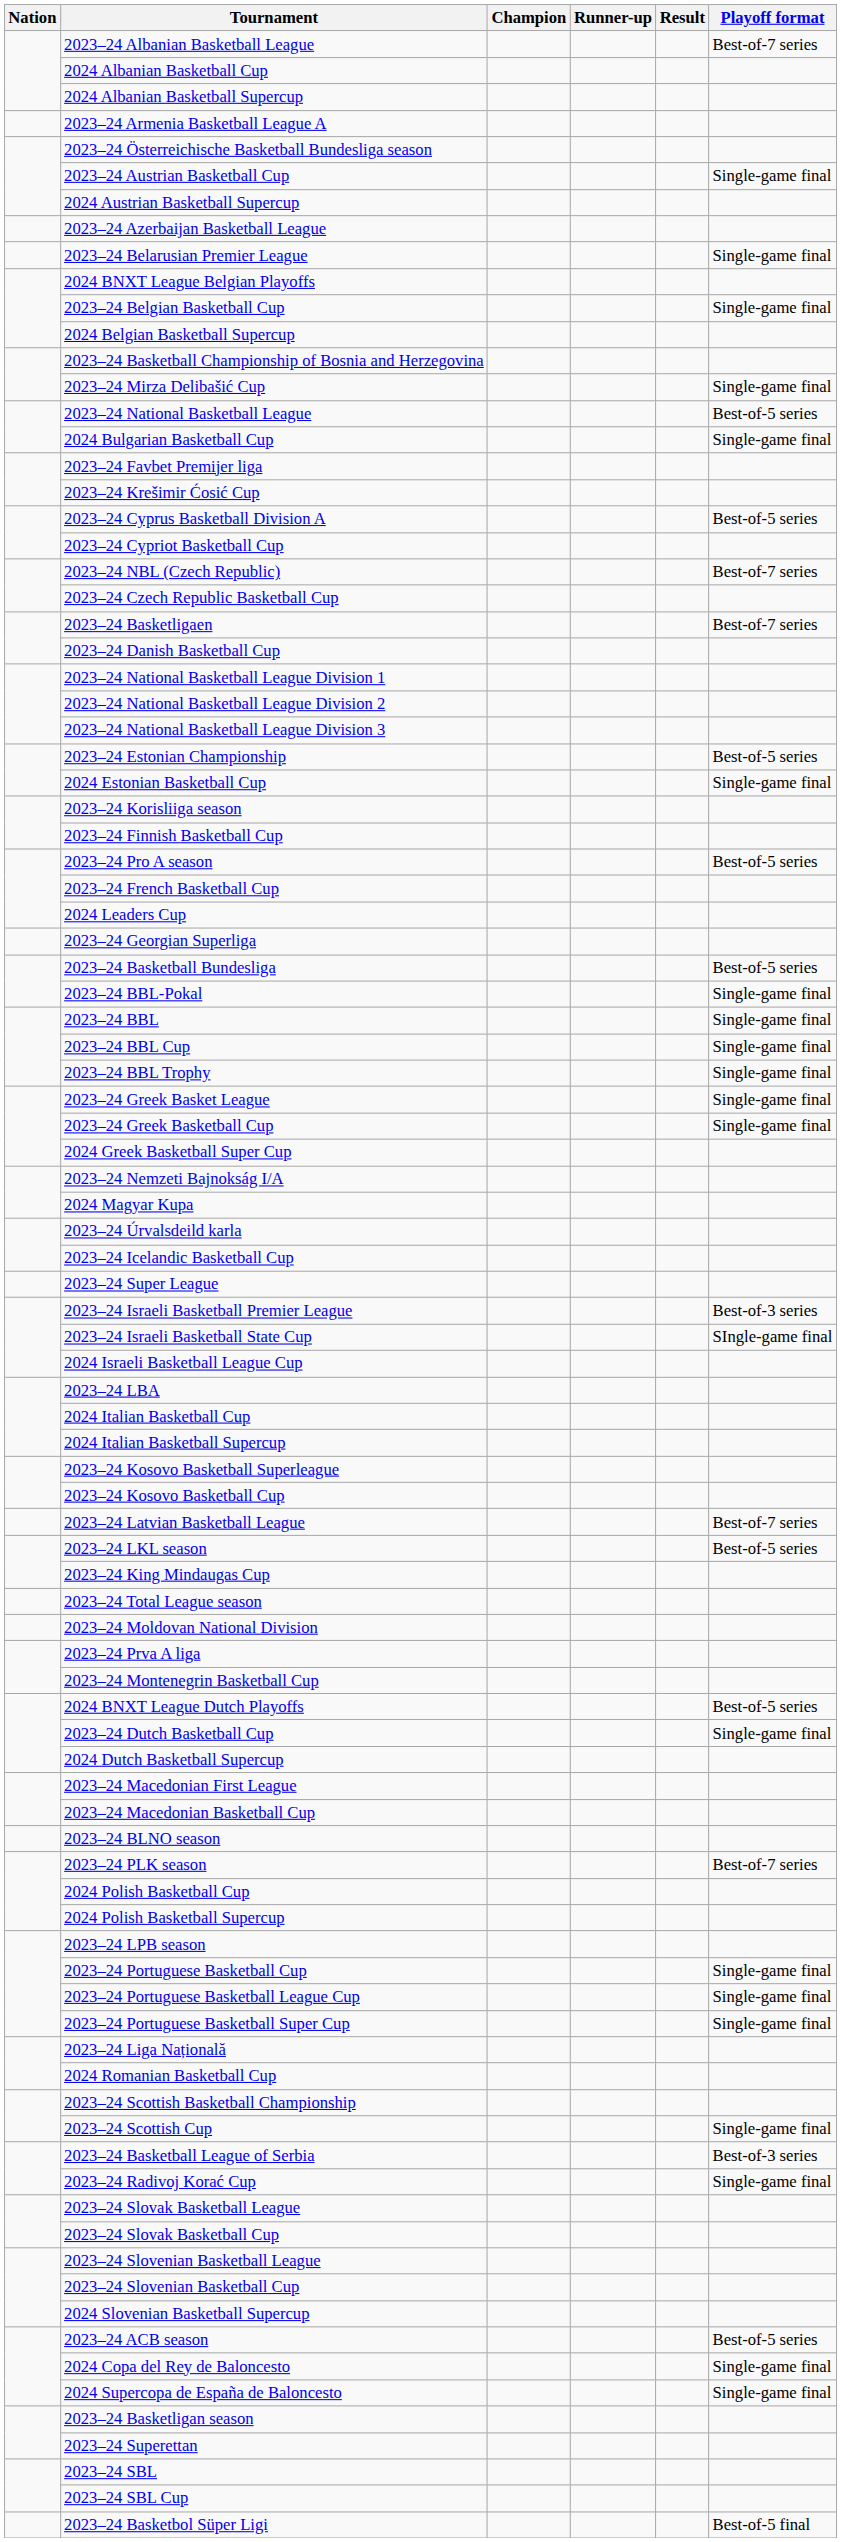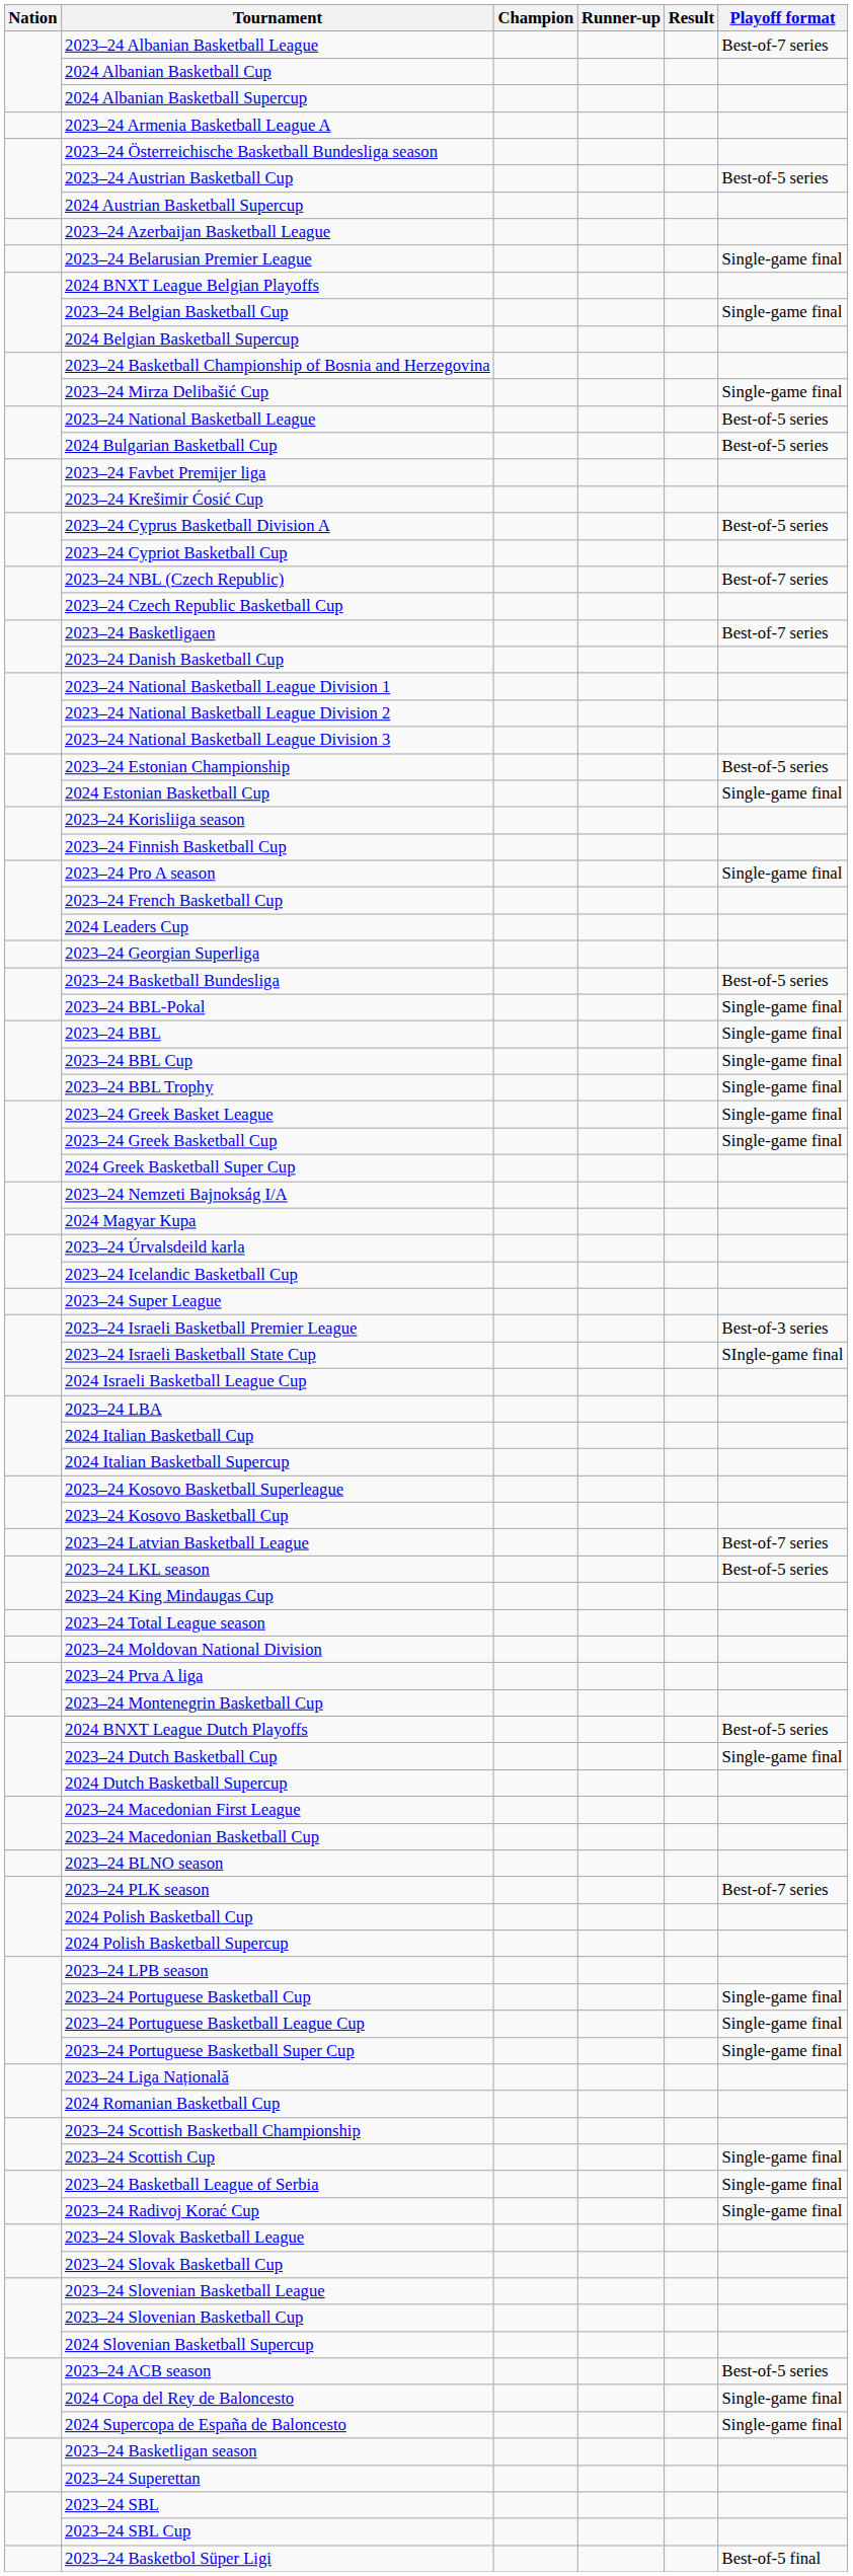 <table class="wikitable">
 <tr>
 <th>Nation</th>
 <th>Tournament</th>
 <th>Champion</th>
 <th>Runner-up</th>
 <th>Result</th>
 <th><a href='#'>Playoff format</a></th>
 </tr>
 <tr>
 <td rowspan="3"></td>
 <td><a href='#'>2023–24 Albanian Basketball League</a></td>
 <td></td>
 <td></td>
 <td></td>
 <td>Best-of-7 series</td>
 </tr>
 <tr>
 <td><a href='#'>2024 Albanian Basketball Cup</a></td>
 <td></td>
 <td></td>
 <td></td>
 <td></td>
 </tr>
 <tr>
 <td><a href='#'>2024 Albanian Basketball Supercup</a></td>
 <td></td>
 <td></td>
 <td></td>
 <td></td>
 </tr>
 <tr>
 <td></td>
 <td><a href='#'>2023–24 Armenia Basketball League A</a></td>
 <td></td>
 <td></td>
 <td></td>
 <td></td>
 </tr>
 <tr>
 <td rowspan="3"></td>
 <td><a href='#'>2023–24 Österreichische Basketball Bundesliga season</a></td>
 <td></td>
 <td></td>
 <td></td>
 <td></td>
 </tr>
 <tr>
 <td><a href='#'>2023–24 Austrian Basketball Cup</a></td>
 <td></td>
 <td></td>
 <td></td>
-<td>Single-game final</td>
+<td>Best-of-5 series</td>
 </tr>
 <tr>
 <td><a href='#'>2024 Austrian Basketball Supercup</a></td>
 <td></td>
 <td></td>
 <td></td>
 <td></td>
 </tr>
 <tr>
 <td></td>
 <td><a href='#'>2023–24 Azerbaijan Basketball League</a></td>
 <td></td>
 <td></td>
 <td></td>
 <td></td>
 </tr>
 <tr>
 <td></td>
 <td><a href='#'>2023–24 Belarusian Premier League</a></td>
 <td></td>
 <td></td>
 <td></td>
 <td>Single-game final</td>
 </tr>
 <tr>
 <td rowspan=3></td>
 <td><a href='#'>2024 BNXT League Belgian Playoffs</a></td>
 <td></td>
 <td></td>
 <td></td>
 <td></td>
 </tr>
 <tr>
 <td><a href='#'>2023–24 Belgian Basketball Cup</a></td>
 <td></td>
 <td></td>
 <td></td>
 <td>Single-game final</td>
 </tr>
 <tr>
 <td><a href='#'>2024 Belgian Basketball Supercup</a></td>
 <td></td>
 <td></td>
 <td></td>
 <td></td>
 </tr>
 <tr>
 <td rowspan="2"></td>
 <td><a href='#'>2023–24 Basketball Championship of Bosnia and Herzegovina</a></td>
 <td></td>
 <td></td>
 <td></td>
 <td></td>
 </tr>
 <tr>
 <td><a href='#'>2023–24 Mirza Delibašić Cup</a></td>
 <td></td>
 <td></td>
 <td></td>
 <td>Single-game final</td>
 </tr>
 <tr>
 <td rowspan="2"></td>
 <td><a href='#'>2023–24 National Basketball League</a></td>
 <td></td>
 <td></td>
 <td></td>
 <td>Best-of-5 series</td>
 </tr>
 <tr>
 <td><a href='#'>2024 Bulgarian Basketball Cup</a></td>
 <td></td>
 <td></td>
 <td></td>
-<td>Single-game final</td>
+<td>Best-of-5 series</td>
 </tr>
 <tr>
 <td rowspan="2"></td>
 <td><a href='#'>2023–24 Favbet Premijer liga</a></td>
 <td></td>
 <td></td>
 <td></td>
 <td></td>
 </tr>
 <tr>
 <td><a href='#'>2023–24 Krešimir Ćosić Cup</a></td>
 <td></td>
 <td></td>
 <td></td>
 <td></td>
 </tr>
 <tr>
 <td rowspan="2"></td>
 <td><a href='#'>2023–24 Cyprus Basketball Division A</a></td>
 <td></td>
 <td></td>
 <td></td>
 <td>Best-of-5 series</td>
 </tr>
 <tr>
 <td><a href='#'>2023–24 Cypriot Basketball Cup</a></td>
 <td></td>
 <td></td>
 <td></td>
 <td></td>
 </tr>
 <tr>
 <td rowspan="2"></td>
 <td><a href='#'>2023–24 NBL (Czech Republic)</a></td>
 <td></td>
 <td></td>
 <td></td>
 <td>Best-of-7 series</td>
 </tr>
 <tr>
 <td><a href='#'>2023–24 Czech Republic Basketball Cup</a></td>
 <td></td>
 <td></td>
 <td></td>
 <td></td>
 </tr>
 <tr>
 <td rowspan="2"></td>
 <td><a href='#'>2023–24 Basketligaen</a></td>
 <td></td>
 <td></td>
 <td></td>
 <td>Best-of-7 series</td>
 </tr>
 <tr>
 <td><a href='#'>2023–24 Danish Basketball Cup</a></td>
 <td></td>
 <td></td>
 <td></td>
 <td></td>
 </tr>
 <tr>
 <td rowspan="3"></td>
 <td><a href='#'>2023–24 National Basketball League Division 1</a></td>
 <td></td>
 <td></td>
 <td></td>
 <td></td>
 </tr>
 <tr>
 <td><a href='#'>2023–24 National Basketball League Division 2</a></td>
 <td></td>
 <td></td>
 <td></td>
 <td></td>
 </tr>
 <tr>
 <td><a href='#'>2023–24 National Basketball League Division 3</a></td>
 <td></td>
 <td></td>
 <td></td>
 <td></td>
 </tr>
 <tr>
 <td rowspan="2"></td>
 <td><a href='#'>2023–24 Estonian Championship</a></td>
 <td></td>
 <td></td>
 <td></td>
 <td>Best-of-5 series</td>
 </tr>
 <tr>
 <td><a href='#'>2024 Estonian Basketball Cup</a></td>
 <td></td>
 <td></td>
 <td></td>
 <td>Single-game final</td>
 </tr>
 <tr>
 <td rowspan="2"></td>
 <td><a href='#'>2023–24 Korisliiga season</a></td>
 <td></td>
 <td></td>
 <td></td>
 <td></td>
 </tr>
 <tr>
 <td><a href='#'>2023–24 Finnish Basketball Cup</a></td>
 <td></td>
 <td></td>
 <td></td>
 <td></td>
 </tr>
 <tr>
 <td rowspan="3"></td>
 <td><a href='#'>2023–24 Pro A season</a></td>
 <td></td>
 <td></td>
 <td></td>
-<td>Best-of-5 series</td>
+<td>Single-game final</td>
 </tr>
 <tr>
 <td><a href='#'>2023–24 French Basketball Cup</a></td>
 <td></td>
 <td></td>
 <td></td>
 <td></td>
 </tr>
 <tr>
 <td><a href='#'>2024 Leaders Cup</a></td>
 <td></td>
 <td></td>
 <td></td>
 <td></td>
 </tr>
 <tr>
 <td></td>
 <td><a href='#'>2023–24 Georgian Superliga</a></td>
 <td></td>
 <td></td>
 <td></td>
 <td></td>
 </tr>
 <tr>
 <td rowspan="2"></td>
 <td><a href='#'>2023–24 Basketball Bundesliga</a></td>
 <td></td>
 <td></td>
 <td></td>
 <td>Best-of-5 series</td>
 </tr>
 <tr>
 <td><a href='#'>2023–24 BBL-Pokal</a></td>
 <td></td>
 <td></td>
 <td></td>
 <td>Single-game final</td>
 </tr>
 <tr>
 <td rowspan="3"></td>
 <td><a href='#'>2023–24 BBL</a></td>
 <td></td>
 <td></td>
 <td></td>
 <td>Single-game final</td>
 </tr>
 <tr>
 <td><a href='#'>2023–24 BBL Cup</a></td>
 <td></td>
 <td></td>
 <td></td>
 <td>Single-game final</td>
 </tr>
 <tr>
 <td><a href='#'>2023–24 BBL Trophy</a></td>
 <td></td>
 <td></td>
 <td></td>
 <td>Single-game final</td>
 </tr>
 <tr>
 <td rowspan="3"></td>
 <td><a href='#'>2023–24 Greek Basket League</a></td>
 <td></td>
 <td></td>
 <td></td>
 <td>Single-game final</td>
 </tr>
 <tr>
 <td><a href='#'>2023–24 Greek Basketball Cup</a></td>
 <td></td>
 <td></td>
 <td></td>
 <td>Single-game final</td>
 </tr>
 <tr>
 <td><a href='#'>2024 Greek Basketball Super Cup</a></td>
 <td></td>
 <td></td>
 <td></td>
 <td></td>
 </tr>
 <tr>
 <td rowspan="2"></td>
 <td><a href='#'>2023–24 Nemzeti Bajnokság I/A</a></td>
 <td></td>
 <td></td>
 <td></td>
 <td></td>
 </tr>
 <tr>
 <td><a href='#'>2024 Magyar Kupa</a></td>
 <td></td>
 <td></td>
 <td></td>
 <td></td>
 </tr>
 <tr>
 <td rowspan="2"></td>
 <td><a href='#'>2023–24 Úrvalsdeild karla</a></td>
 <td></td>
 <td></td>
 <td></td>
 <td></td>
 </tr>
 <tr>
 <td><a href='#'>2023–24 Icelandic Basketball Cup</a></td>
 <td></td>
 <td></td>
 <td></td>
 <td></td>
 </tr>
 <tr>
 <td></td>
 <td><a href='#'>2023–24 Super League</a></td>
 <td></td>
 <td></td>
 <td></td>
 <td></td>
 </tr>
 <tr>
 <td rowspan="3"></td>
 <td><a href='#'>2023–24 Israeli Basketball Premier League</a></td>
 <td></td>
 <td></td>
 <td></td>
 <td>Best-of-3 series</td>
 </tr>
 <tr>
 <td><a href='#'>2023–24 Israeli Basketball State Cup</a></td>
 <td></td>
 <td></td>
 <td></td>
 <td>SIngle-game final</td>
 </tr>
 <tr>
 <td><a href='#'>2024 Israeli Basketball League Cup</a></td>
 <td></td>
 <td></td>
 <td></td>
 <td></td>
 </tr>
 <tr>
 <td rowspan="3"></td>
 <td><a href='#'>2023–24 LBA</a></td>
 <td></td>
 <td></td>
 <td></td>
 <td></td>
 </tr>
 <tr>
 <td><a href='#'>2024 Italian Basketball Cup</a></td>
 <td></td>
 <td></td>
 <td></td>
 <td></td>
 </tr>
 <tr>
 <td><a href='#'>2024 Italian Basketball Supercup</a></td>
 <td></td>
 <td></td>
 <td></td>
 <td></td>
 </tr>
 <tr>
 <td rowspan="2"></td>
 <td><a href='#'>2023–24 Kosovo Basketball Superleague</a></td>
 <td></td>
 <td></td>
 <td></td>
 <td></td>
 </tr>
 <tr>
 <td><a href='#'>2023–24 Kosovo Basketball Cup</a></td>
 <td></td>
 <td></td>
 <td></td>
 <td></td>
 </tr>
 <tr>
 <td></td>
 <td><a href='#'>2023–24 Latvian Basketball League</a></td>
 <td></td>
 <td></td>
 <td></td>
 <td>Best-of-7 series</td>
 </tr>
 <tr>
 <td rowspan=2></td>
 <td><a href='#'>2023–24 LKL season</a></td>
 <td></td>
 <td></td>
 <td></td>
 <td>Best-of-5 series</td>
 </tr>
 <tr>
 <td><a href='#'>2023–24 King Mindaugas Cup</a></td>
 <td></td>
 <td></td>
 <td></td>
 <td></td>
 </tr>
 <tr>
 <td></td>
 <td><a href='#'>2023–24 Total League season</a></td>
 <td></td>
 <td></td>
 <td></td>
 <td></td>
 </tr>
 <tr>
 <td></td>
 <td><a href='#'>2023–24 Moldovan National Division</a></td>
 <td></td>
 <td></td>
 <td></td>
 <td></td>
 </tr>
 <tr>
 <td rowspan="2"></td>
 <td><a href='#'>2023–24 Prva A liga</a></td>
 <td></td>
 <td></td>
 <td></td>
 <td></td>
 </tr>
 <tr>
 <td><a href='#'>2023–24 Montenegrin Basketball Cup</a></td>
 <td></td>
 <td></td>
 <td></td>
 <td></td>
 </tr>
 <tr>
 <td rowspan=3></td>
 <td><a href='#'>2024 BNXT League Dutch Playoffs</a></td>
 <td></td>
 <td></td>
 <td></td>
 <td>Best-of-5 series</td>
 </tr>
 <tr>
 <td><a href='#'>2023–24 Dutch Basketball Cup</a></td>
 <td></td>
 <td></td>
 <td></td>
 <td>Single-game final</td>
 </tr>
 <tr>
 <td><a href='#'>2024 Dutch Basketball Supercup</a></td>
 <td></td>
 <td></td>
 <td></td>
 <td></td>
 </tr>
 <tr>
 <td rowspan="2"></td>
 <td><a href='#'>2023–24 Macedonian First League</a></td>
 <td></td>
 <td></td>
 <td></td>
 <td></td>
 </tr>
 <tr>
 <td><a href='#'>2023–24 Macedonian Basketball Cup</a></td>
 <td></td>
 <td></td>
 <td></td>
 <td></td>
 </tr>
 <tr>
 <td></td>
 <td><a href='#'>2023–24 BLNO season</a></td>
 <td></td>
 <td></td>
 <td></td>
 <td></td>
 </tr>
 <tr>
 <td rowspan="3"></td>
 <td><a href='#'>2023–24 PLK season</a></td>
 <td></td>
 <td></td>
 <td></td>
 <td>Best-of-7 series</td>
 </tr>
 <tr>
 <td><a href='#'>2024 Polish Basketball Cup</a></td>
 <td></td>
 <td></td>
 <td></td>
 <td></td>
 </tr>
 <tr>
 <td><a href='#'>2024 Polish Basketball Supercup</a></td>
 <td></td>
 <td></td>
 <td></td>
 <td></td>
 </tr>
 <tr>
 <td rowspan="4"></td>
 <td><a href='#'>2023–24 LPB season</a></td>
 <td></td>
 <td></td>
 <td></td>
 <td></td>
 </tr>
 <tr>
 <td><a href='#'>2023–24 Portuguese Basketball Cup</a></td>
 <td></td>
 <td></td>
 <td></td>
 <td>Single-game final</td>
 </tr>
 <tr>
 <td><a href='#'>2023–24 Portuguese Basketball League Cup</a></td>
 <td></td>
 <td></td>
 <td></td>
 <td>Single-game final</td>
 </tr>
 <tr>
 <td><a href='#'>2023–24 Portuguese Basketball Super Cup</a></td>
 <td></td>
 <td></td>
 <td></td>
 <td>Single-game final</td>
 </tr>
 <tr>
 <td rowspan="2"></td>
 <td><a href='#'>2023–24 Liga Națională</a></td>
 <td></td>
 <td></td>
 <td></td>
 <td></td>
 </tr>
 <tr>
 <td><a href='#'>2024 Romanian Basketball Cup</a></td>
 <td></td>
 <td></td>
 <td></td>
 <td><br></td>
 </tr>
 <tr>
 <td rowspan="2"></td>
 <td><a href='#'>2023–24 Scottish Basketball Championship</a></td>
 <td></td>
 <td></td>
 <td></td>
 <td></td>
 </tr>
 <tr>
 <td><a href='#'>2023–24 Scottish Cup</a></td>
 <td></td>
 <td></td>
 <td></td>
 <td>Single-game final</td>
 </tr>
 <tr>
 <td rowspan=2></td>
 <td><a href='#'>2023–24 Basketball League of Serbia</a></td>
 <td></td>
 <td></td>
 <td></td>
-<td>Best-of-3 series</td>
+<td>Single-game final</td>
 </tr>
 <tr>
 <td><a href='#'>2023–24 Radivoj Korać Cup</a></td>
 <td></td>
 <td></td>
 <td></td>
 <td>Single-game final</td>
 </tr>
 <tr>
 <td rowspan="2"></td>
 <td><a href='#'>2023–24 Slovak Basketball League</a></td>
 <td></td>
 <td></td>
 <td></td>
 <td></td>
 </tr>
 <tr>
 <td><a href='#'>2023–24 Slovak Basketball Cup</a></td>
 <td></td>
 <td></td>
 <td></td>
 <td></td>
 </tr>
 <tr>
 <td rowspan="3"></td>
 <td><a href='#'>2023–24 Slovenian Basketball League</a></td>
 <td></td>
 <td></td>
 <td></td>
 <td></td>
 </tr>
 <tr>
 <td><a href='#'>2023–24 Slovenian Basketball Cup</a></td>
 <td></td>
 <td></td>
 <td></td>
 <td></td>
 </tr>
 <tr>
 <td><a href='#'>2024 Slovenian Basketball Supercup</a></td>
 <td></td>
 <td></td>
 <td></td>
 <td></td>
 </tr>
 <tr>
 <td rowspan="3"></td>
 <td><a href='#'>2023–24 ACB season</a></td>
 <td></td>
 <td></td>
 <td></td>
 <td>Best-of-5 series</td>
 </tr>
 <tr>
 <td><a href='#'>2024 Copa del Rey de Baloncesto</a></td>
 <td></td>
 <td></td>
 <td></td>
 <td>Single-game final</td>
 </tr>
 <tr>
 <td><a href='#'>2024 Supercopa de España de Baloncesto</a></td>
 <td></td>
 <td></td>
 <td></td>
 <td>Single-game final</td>
 </tr>
 <tr>
 <td rowspan="2"></td>
 <td><a href='#'>2023–24 Basketligan season</a></td>
 <td></td>
 <td></td>
 <td></td>
 <td></td>
 </tr>
 <tr>
 <td><a href='#'>2023–24 Superettan</a></td>
 <td></td>
 <td></td>
 <td></td>
 <td></td>
 </tr>
 <tr>
 <td rowspan="2"></td>
 <td><a href='#'>2023–24 SBL</a></td>
 <td></td>
 <td></td>
 <td></td>
 <td></td>
 </tr>
 <tr>
 <td><a href='#'>2023–24 SBL Cup</a></td>
 <td></td>
 <td></td>
 <td></td>
 <td></td>
 </tr>
 <tr>
 <td rowspan="1"></td>
 <td><a href='#'>2023–24 Basketbol Süper Ligi</a></td>
 <td></td>
 <td></td>
 <td></td>
 <td>Best-of-5 final<br></td>
 </tr>
 </table>
